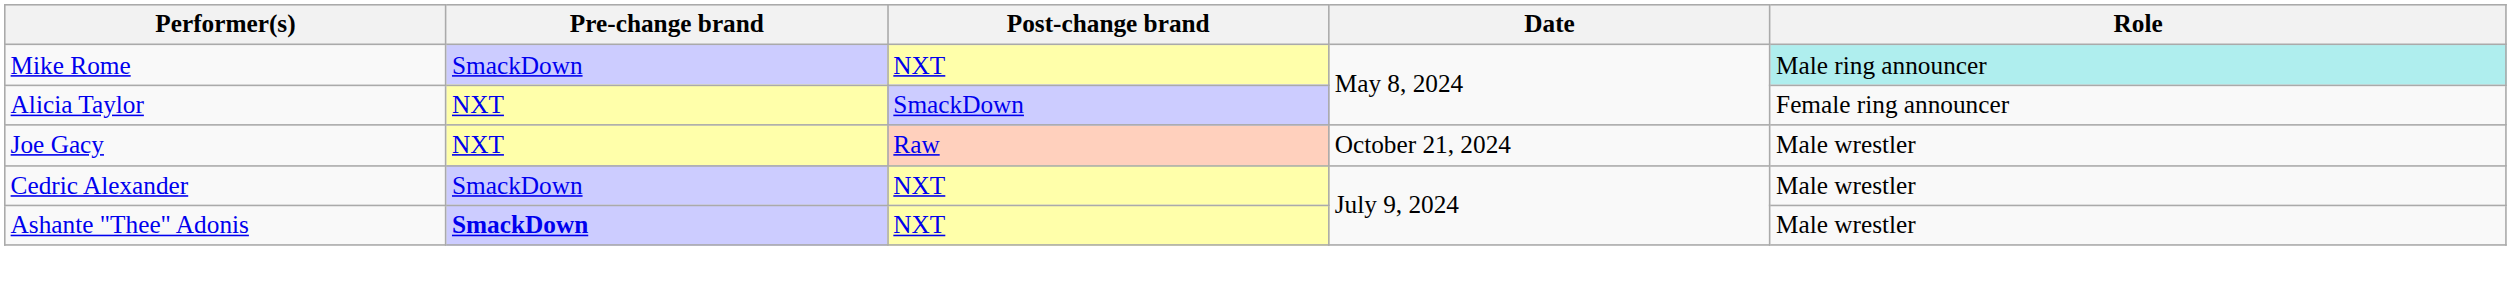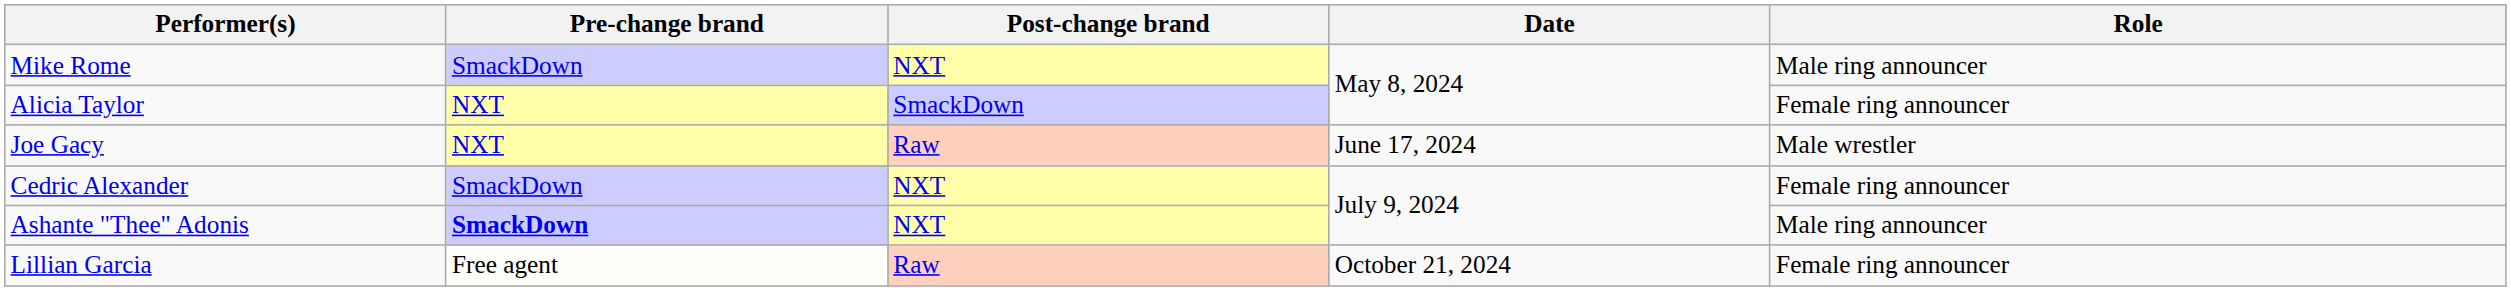 <table class="wikitable sortable" style="width: 100%">
 <tr>
 <th width="15%">Performer(s)</th>
 <th width="15%">Pre-change brand</th>
 <th width="15%">Post-change brand</th>
 <th width="15%">Date</th>
 <th width="25%">Role</th>
 </tr>
 <tr>
 <td><a href='#'>Mike Rome</a></td>
 <td style="background:#ccf;"><a href='#'>SmackDown</a></td>
 <td style="background:#ffa"><a href='#'>NXT</a></td>
 <td rowspan=2>May 8, 2024</td>
-<td style="background: paleturquoise;">Male ring announcer</td>
+<td>Male ring announcer</td>
 </tr>
 <tr>
 <td><a href='#'>Alicia Taylor</a></td>
 <td style="background:#ffa"><a href='#'>NXT</a></td>
 <td style="background:#ccf;"><a href='#'>SmackDown</a></td>
 <td>Female ring announcer</td>
 </tr>
 <tr>
 <td><a href='#'>Joe Gacy</a></td>
 <td style="background:#ffa"><a href='#'>NXT</a></td>
 <td style="background:#ffd0bd"><a href='#'>Raw</a></td>
-<td>October 21, 2024</td>
+<td>June 17, 2024</td>
 <td>Male wrestler</td>
 </tr>
 <tr>
 <td><a href='#'>Cedric Alexander</a></td>
 <td style="background:#ccf;"><a href='#'>SmackDown</a></td>
 <td style="background:#ffa"><a href='#'>NXT</a></td>
 <td rowspan=2>July 9, 2024</td>
-<td>Male wrestler</td>
+<td>Female ring announcer</td>
 </tr>
 <tr>
 <td><a href='#'>Ashante "Thee" Adonis</a></td>
 <td style="background:#ccf;"><strong><a href='#'>SmackDown</a></strong></td>
 <td style="background:#ffa"><a href='#'>NXT</a></td>
-<td>Male wrestler</td>
+<td>Male ring announcer</td>
+</tr>
+<tr>
+<td><a href='#'>Lillian Garcia</a></td>
+<td style="background:#FEFEFA">Free agent</td>
+<td style="background:#ffd0bd"><a href='#'>Raw</a></td>
+<td>October 21, 2024</td>
+<td>Female ring announcer</td>
 </tr>
 </table>
